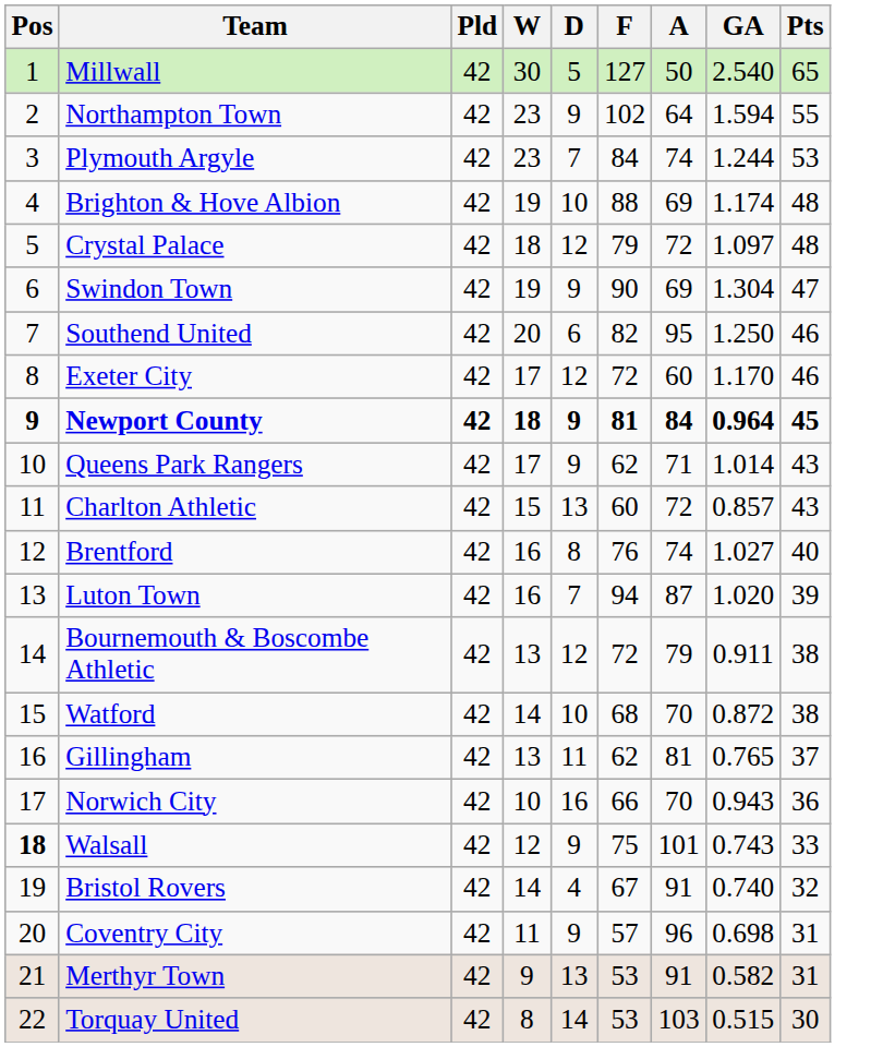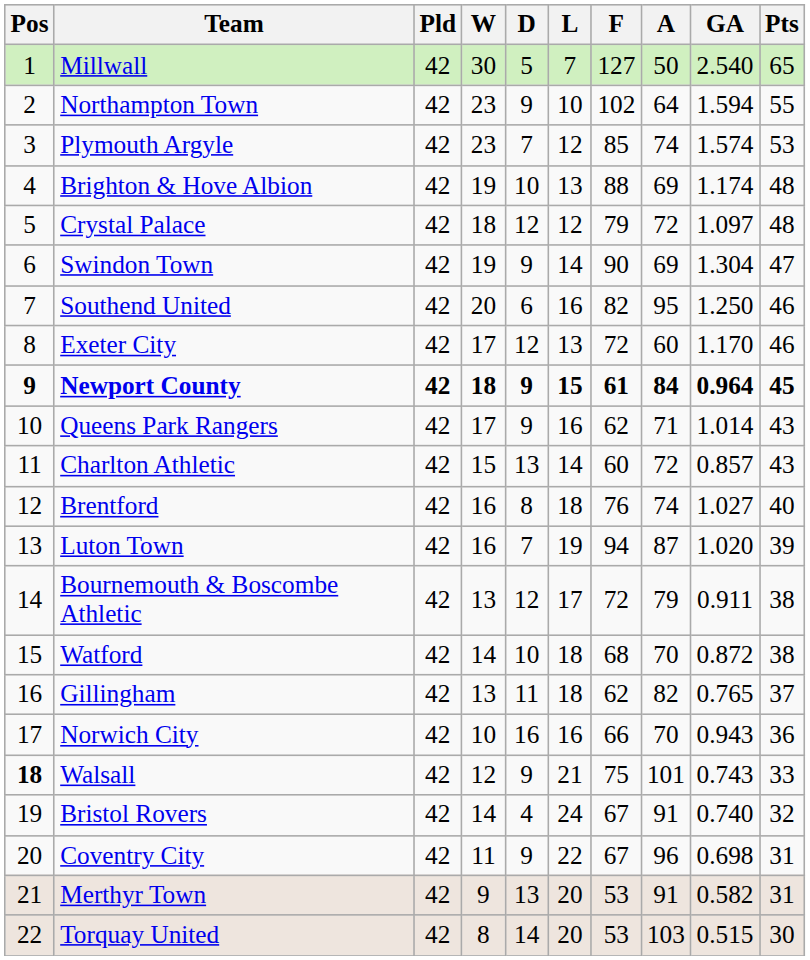 <table class="wikitable" style="text-align:center">
 <tr>
 <th width=20>Pos</th>
 <th width=220>Team</th>
 <th width=20>Pld</th>
 <th width=20>W</th>
 <th width=20>D</th>
+<th width=20>L</th>
 <th width=20>F</th>
 <th width=20>A</th>
 <th width=20>GA</th>
 <th width=20>Pts</th>
 </tr>
 <tr style="background:#D0F0C0">
 <td>1</td>
 <td align="left"><a href='#'>Millwall</a></td>
 <td>42</td>
 <td>30</td>
 <td>5</td>
+<td>7</td>
 <td>127</td>
 <td>50</td>
 <td>2.540</td>
 <td>65</td>
 </tr>
 <tr>
 <td>2</td>
 <td align="left"><a href='#'>Northampton Town</a></td>
 <td>42</td>
 <td>23</td>
 <td>9</td>
+<td>10</td>
 <td>102</td>
 <td>64</td>
 <td>1.594</td>
 <td>55</td>
 </tr>
 <tr>
 <td>3</td>
 <td align="left"><a href='#'>Plymouth Argyle</a></td>
 <td>42</td>
 <td>23</td>
 <td>7</td>
-<td>84</td>
+<td>12</td>
+<td>85</td>
 <td>74</td>
-<td>1.244</td>
+<td>1.574</td>
 <td>53</td>
 </tr>
 <tr>
 <td>4</td>
 <td align="left"><a href='#'>Brighton & Hove Albion</a></td>
 <td>42</td>
 <td>19</td>
 <td>10</td>
+<td>13</td>
 <td>88</td>
 <td>69</td>
 <td>1.174</td>
 <td>48</td>
 </tr>
 <tr>
 <td>5</td>
 <td align="left"><a href='#'>Crystal Palace</a></td>
 <td>42</td>
 <td>18</td>
+<td>12</td>
 <td>12</td>
 <td>79</td>
 <td>72</td>
 <td>1.097</td>
 <td>48</td>
 </tr>
 <tr>
 <td>6</td>
 <td align="left"><a href='#'>Swindon Town</a></td>
 <td>42</td>
 <td>19</td>
 <td>9</td>
+<td>14</td>
 <td>90</td>
 <td>69</td>
 <td>1.304</td>
 <td>47</td>
 </tr>
 <tr>
 <td>7</td>
 <td align="left"><a href='#'>Southend United</a></td>
 <td>42</td>
 <td>20</td>
 <td>6</td>
+<td>16</td>
 <td>82</td>
 <td>95</td>
 <td>1.250</td>
 <td>46</td>
 </tr>
 <tr>
 <td>8</td>
 <td align="left"><a href='#'>Exeter City</a></td>
 <td>42</td>
 <td>17</td>
 <td>12</td>
+<td>13</td>
 <td>72</td>
 <td>60</td>
 <td>1.170</td>
 <td>46</td>
 </tr>
 <tr>
 <td><strong>9</strong></td>
 <td align="left"><strong><a href='#'>Newport County</a></strong></td>
 <td><strong>42</strong></td>
 <td><strong>18</strong></td>
 <td><strong>9</strong></td>
-<td><strong>81</strong></td>
+<td><strong>15</strong></td>
+<td><strong>61</strong></td>
 <td><strong>84</strong></td>
 <td><strong>0.964</strong></td>
 <td><strong>45</strong></td>
 </tr>
 <tr>
 <td>10</td>
 <td align="left"><a href='#'>Queens Park Rangers</a></td>
 <td>42</td>
 <td>17</td>
 <td>9</td>
+<td>16</td>
 <td>62</td>
 <td>71</td>
 <td>1.014</td>
 <td>43</td>
 </tr>
 <tr>
 <td>11</td>
 <td align="left"><a href='#'>Charlton Athletic</a></td>
 <td>42</td>
 <td>15</td>
 <td>13</td>
+<td>14</td>
 <td>60</td>
 <td>72</td>
 <td>0.857</td>
 <td>43</td>
 </tr>
 <tr>
 <td>12</td>
 <td align="left"><a href='#'>Brentford</a></td>
 <td>42</td>
 <td>16</td>
 <td>8</td>
+<td>18</td>
 <td>76</td>
 <td>74</td>
 <td>1.027</td>
 <td>40</td>
 </tr>
 <tr>
 <td>13</td>
 <td align="left"><a href='#'>Luton Town</a></td>
 <td>42</td>
 <td>16</td>
 <td>7</td>
+<td>19</td>
 <td>94</td>
 <td>87</td>
 <td>1.020</td>
 <td>39</td>
 </tr>
 <tr>
 <td>14</td>
 <td align="left"><a href='#'>Bournemouth & Boscombe Athletic</a></td>
 <td>42</td>
 <td>13</td>
 <td>12</td>
+<td>17</td>
 <td>72</td>
 <td>79</td>
 <td>0.911</td>
 <td>38</td>
 </tr>
 <tr>
 <td>15</td>
 <td align="left"><a href='#'>Watford</a></td>
 <td>42</td>
 <td>14</td>
 <td>10</td>
+<td>18</td>
 <td>68</td>
 <td>70</td>
 <td>0.872</td>
 <td>38</td>
 </tr>
 <tr>
 <td>16</td>
 <td align="left"><a href='#'>Gillingham</a></td>
 <td>42</td>
 <td>13</td>
 <td>11</td>
+<td>18</td>
 <td>62</td>
-<td>81</td>
+<td>82</td>
 <td>0.765</td>
 <td>37</td>
 </tr>
 <tr>
 <td>17</td>
 <td align="left"><a href='#'>Norwich City</a></td>
 <td>42</td>
 <td>10</td>
+<td>16</td>
 <td>16</td>
 <td>66</td>
 <td>70</td>
 <td>0.943</td>
 <td>36</td>
 </tr>
 <tr>
 <td><strong>18</strong></td>
 <td align="left"><a href='#'>Walsall</a></td>
 <td>42</td>
 <td>12</td>
 <td>9</td>
+<td>21</td>
 <td>75</td>
 <td>101</td>
 <td>0.743</td>
 <td>33</td>
 </tr>
 <tr>
 <td>19</td>
 <td align="left"><a href='#'>Bristol Rovers</a></td>
 <td>42</td>
 <td>14</td>
 <td>4</td>
+<td>24</td>
 <td>67</td>
 <td>91</td>
 <td>0.740</td>
 <td>32</td>
 </tr>
 <tr>
 <td>20</td>
 <td align="left"><a href='#'>Coventry City</a></td>
 <td>42</td>
 <td>11</td>
 <td>9</td>
-<td>57</td>
+<td>22</td>
+<td>67</td>
 <td>96</td>
 <td>0.698</td>
 <td>31</td>
 </tr>
 <tr style="background:#eee5de">
 <td>21</td>
 <td align="left"><a href='#'>Merthyr Town</a></td>
 <td>42</td>
 <td>9</td>
 <td>13</td>
+<td>20</td>
 <td>53</td>
 <td>91</td>
 <td>0.582</td>
 <td>31</td>
 </tr>
 <tr style="background:#eee5de">
 <td>22</td>
 <td align="left"><a href='#'>Torquay United</a></td>
 <td>42</td>
 <td>8</td>
 <td>14</td>
+<td>20</td>
 <td>53</td>
 <td>103</td>
 <td>0.515</td>
 <td>30</td>
 </tr>
 </table>
